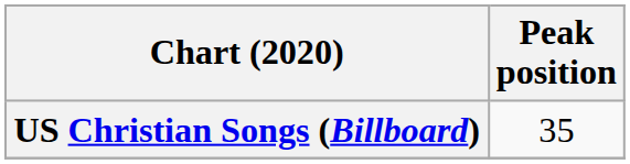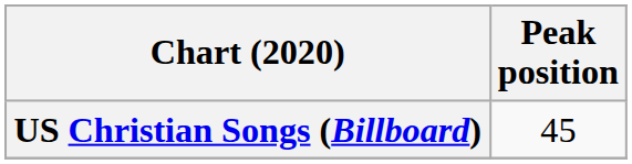 <table class="wikitable sortable plainrowheaders" style="text-align:center">
 <tr>
 <th scope="col">Chart (2020)</th>
 <th scope="col">Peak<br> position</th>
 </tr>
 <tr>
 <th scope="row">US <a href='#'>Christian Songs</a> (<a href='#'><em>Billboard</em></a>)</th>
-<td>35</td>
+<td>45</td>
 </tr>
 <tr>
 </tr>
 </table>
